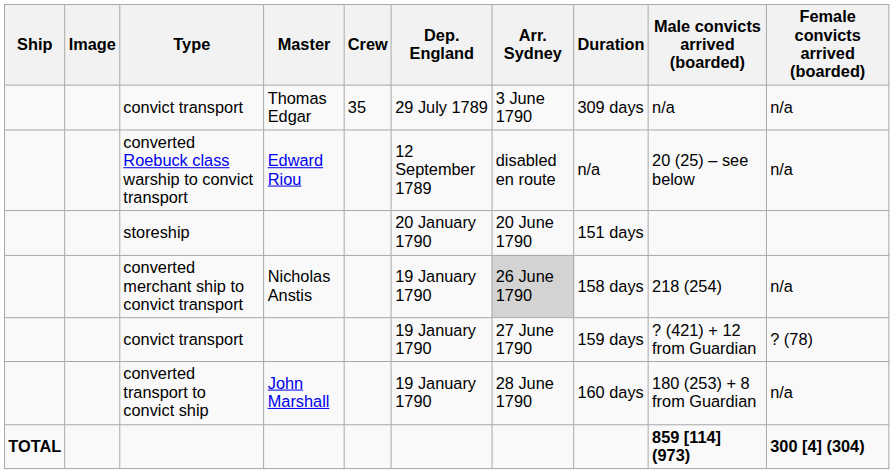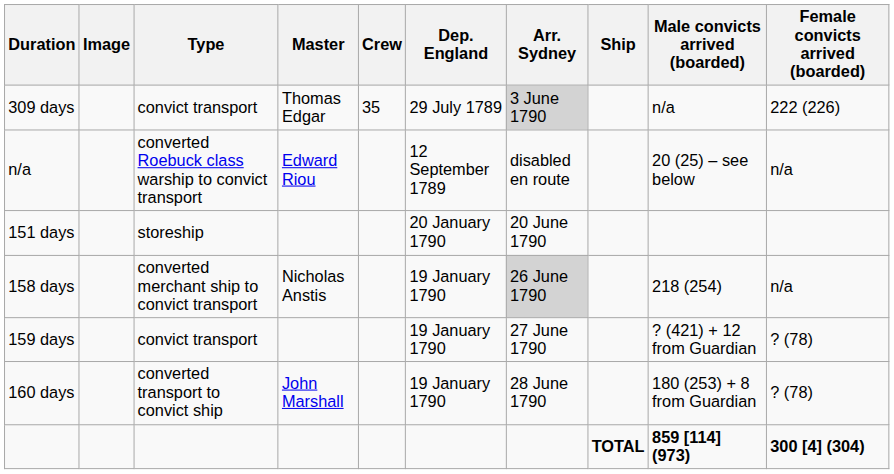 <table class="wikitable">
 <tr>
-<th>Ship</th>
+<th>Duration</th>
 <th>Image</th>
 <th>Type</th>
 <th>Master</th>
 <th>Crew</th>
 <th>Dep. England</th>
 <th>Arr. Sydney</th>
-<th>Duration</th>
+<th>Ship</th>
 <th>Male convicts arrived (boarded)</th>
 <th>Female convicts arrived (boarded)</th>
 </tr>
 <tr>
-<td></td>
+<td>309 days</td>
 <td></td>
 <td>convict transport</td>
 <td>Thomas Edgar</td>
 <td>35</td>
 <td>29 July 1789</td>
-<td>3 June 1790</td>
-<td>309 days</td>
+<td style="background: lightgrey;">3 June 1790</td>
+<td></td>
 <td>n/a</td>
-<td>n/a</td>
+<td>222 (226)</td>
 </tr>
 <tr>
-<td></td>
+<td>n/a</td>
 <td></td>
 <td>converted <a href='#'>Roebuck class</a> warship to convict transport</td>
 <td><a href='#'>Edward Riou</a></td>
 <td></td>
 <td>12 September 1789</td>
 <td>disabled en route</td>
-<td>n/a</td>
+<td></td>
 <td>20 (25) – see below</td>
 <td>n/a</td>
 </tr>
 <tr>
-<td></td>
+<td>151 days</td>
 <td></td>
 <td>storeship</td>
 <td></td>
 <td></td>
 <td>20 January 1790</td>
 <td>20 June 1790</td>
-<td>151 days</td>
+<td></td>
 <td></td>
 <td></td>
 </tr>
 <tr>
-<td></td>
+<td>158 days</td>
 <td></td>
 <td>converted merchant ship to convict transport</td>
 <td>Nicholas Anstis</td>
 <td></td>
 <td>19 January 1790</td>
 <td style="background: lightgrey;">26 June 1790</td>
-<td>158 days</td>
+<td></td>
 <td>218 (254)</td>
 <td>n/a</td>
 </tr>
 <tr>
-<td></td>
+<td>159 days</td>
 <td></td>
 <td>convict transport</td>
 <td></td>
 <td></td>
 <td>19 January 1790</td>
 <td>27 June 1790</td>
-<td>159 days</td>
+<td></td>
 <td>? (421) + 12 from Guardian</td>
 <td>? (78)</td>
 </tr>
 <tr>
-<td></td>
+<td>160 days</td>
 <td></td>
 <td>converted transport to convict ship</td>
 <td><a href='#'>John Marshall</a></td>
 <td></td>
 <td>19 January 1790</td>
 <td>28 June 1790</td>
-<td>160 days</td>
+<td></td>
 <td>180 (253) + 8 from Guardian</td>
-<td>n/a</td>
+<td>? (78)</td>
 </tr>
 <tr>
-<td><strong>TOTAL</strong></td>
 <td></td>
 <td></td>
 <td></td>
 <td></td>
 <td></td>
 <td></td>
 <td></td>
+<td><strong>TOTAL</strong></td>
 <td><strong>859 [114] (973)</strong></td>
 <td><strong>300 [4] (304)</strong></td>
 </tr>
 </table>
